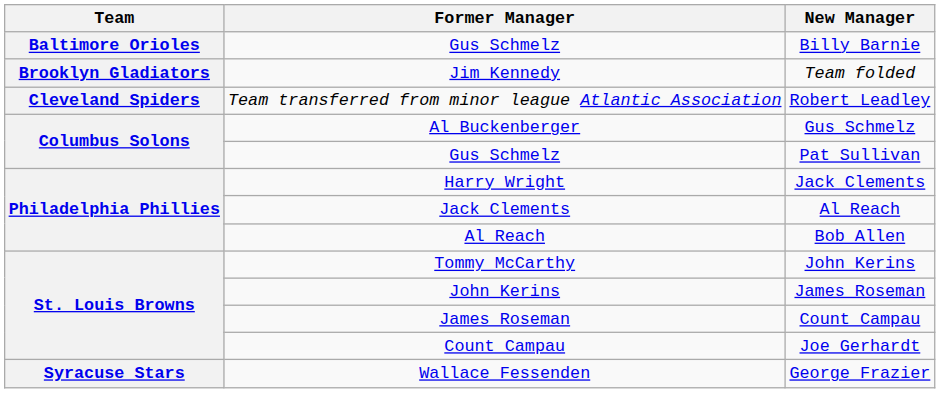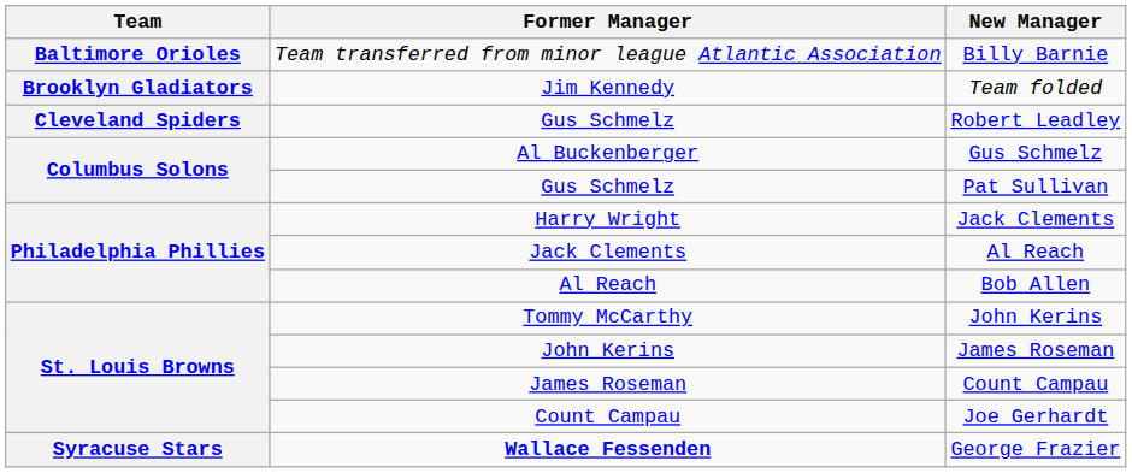 <table class="wikitable plainrowheaders" style="text-align:center;">
 <tr>
 <th scope="col">Team</th>
 <th scope="col">Former Manager</th>
 <th scope="col">New Manager</th>
 </tr>
 <tr>
 <th scope="row" style="text-align:center;"><a href='#'>Baltimore Orioles</a></th>
-<td><a href='#'>Gus Schmelz</a></td>
+<td><em>Team transferred from minor league <a href='#'>Atlantic Association</a></em></td>
 <td><a href='#'>Billy Barnie</a></td>
 </tr>
 <tr>
 <th scope="row" style="text-align:center;"><a href='#'>Brooklyn Gladiators</a></th>
 <td><a href='#'>Jim Kennedy</a></td>
 <td><em>Team folded</em></td>
 </tr>
 <tr>
 <th scope="row" style="text-align:center;"><a href='#'>Cleveland Spiders</a></th>
-<td><em>Team transferred from minor league <a href='#'>Atlantic Association</a></em></td>
+<td><a href='#'>Gus Schmelz</a></td>
 <td><a href='#'>Robert Leadley</a></td>
 </tr>
 <tr>
 <th rowspan="2" scope="row" style="text-align:center;"><a href='#'>Columbus Solons</a></th>
 <td><a href='#'>Al Buckenberger</a></td>
 <td><a href='#'>Gus Schmelz</a></td>
 </tr>
 <tr>
 <td><a href='#'>Gus Schmelz</a></td>
 <td><a href='#'>Pat Sullivan</a></td>
 </tr>
 <tr>
 <th rowspan="3" scope="row" style="text-align:center;"><a href='#'>Philadelphia Phillies</a></th>
 <td><a href='#'>Harry Wright</a></td>
 <td><a href='#'>Jack Clements</a></td>
 </tr>
 <tr>
 <td><a href='#'>Jack Clements</a></td>
 <td><a href='#'>Al Reach</a></td>
 </tr>
 <tr>
 <td><a href='#'>Al Reach</a></td>
 <td><a href='#'>Bob Allen</a></td>
 </tr>
 <tr>
 <th rowspan="4" scope="row" style="text-align:center;"><a href='#'>St. Louis Browns</a></th>
 <td><a href='#'>Tommy McCarthy</a></td>
 <td><a href='#'>John Kerins</a></td>
 </tr>
 <tr>
 <td><a href='#'>John Kerins</a></td>
 <td><a href='#'>James Roseman</a></td>
 </tr>
 <tr>
 <td><a href='#'>James Roseman</a></td>
 <td><a href='#'>Count Campau</a></td>
 </tr>
 <tr>
 <td><a href='#'>Count Campau</a></td>
 <td><a href='#'>Joe Gerhardt</a></td>
 </tr>
 <tr>
 <th scope="row" style="text-align:center;"><a href='#'>Syracuse Stars</a></th>
-<td><a href='#'>Wallace Fessenden</a></td>
+<td><strong><a href='#'>Wallace Fessenden</a></strong></td>
 <td><a href='#'>George Frazier</a></td>
 </tr>
 </table>
